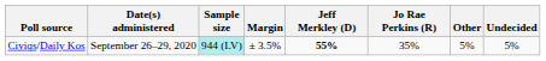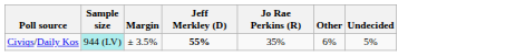 <table class="wikitable" style="font-size:90%;text-align:center;">
 <tr valign=bottom>
 <th>Poll source</th>
-<th>Date(s)<br>administered</th>
 <th>Sample<br>size</th>
 <th>Margin<br></th>
 <th style="width:100px;">Jeff<br>Merkley (D)</th>
 <th style="width:100px;">Jo Rae<br>Perkins (R)</th>
 <th>Other</th>
 <th>Undecided</th>
 </tr>
 <tr>
 <td style="text-align:left;"><a href='#'>Civiqs</a>/<a href='#'>Daily Kos</a></td>
-<td>September 26–29, 2020</td>
 <td style="background: paleturquoise;">944 (LV)</td>
 <td>± 3.5%</td>
 <td><strong>55%</strong></td>
 <td>35%</td>
-<td>5%</td>
+<td>6%</td>
 <td>5%</td>
 </tr>
 </table>
